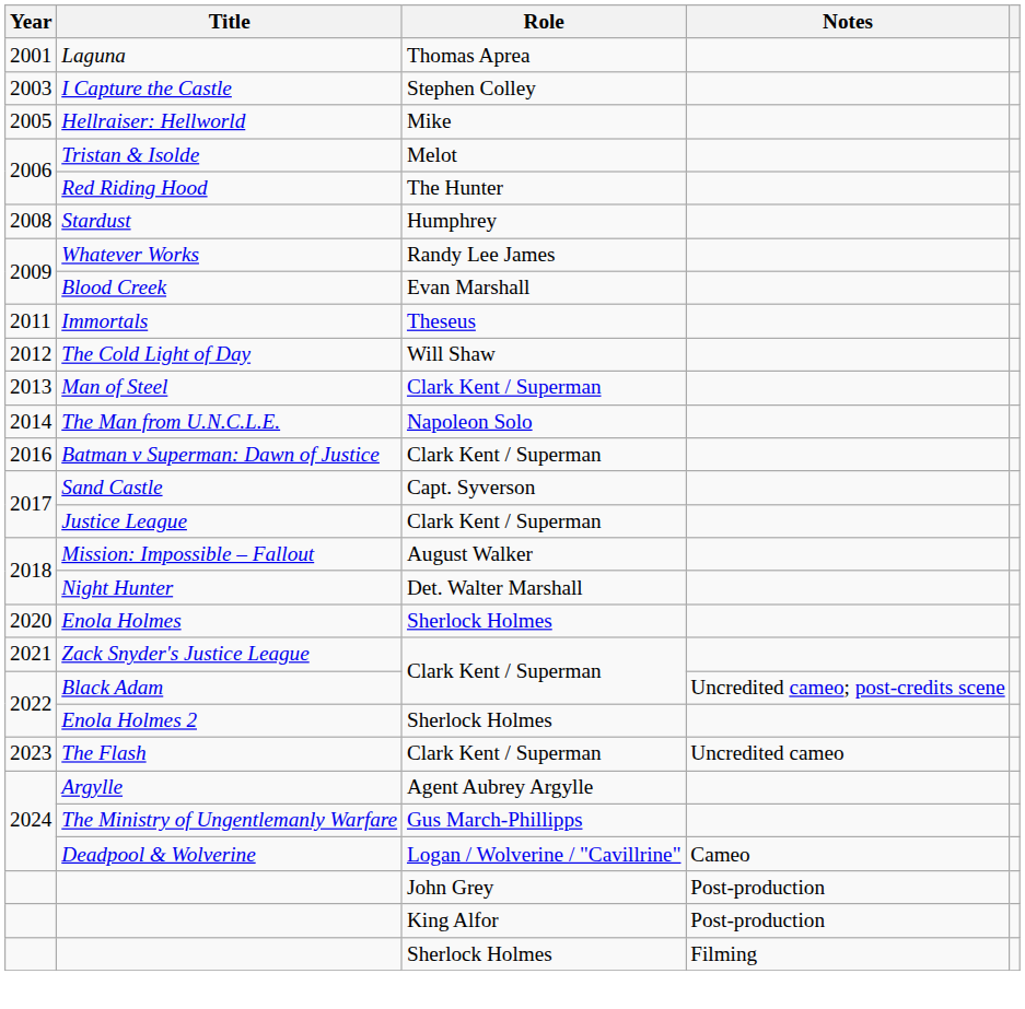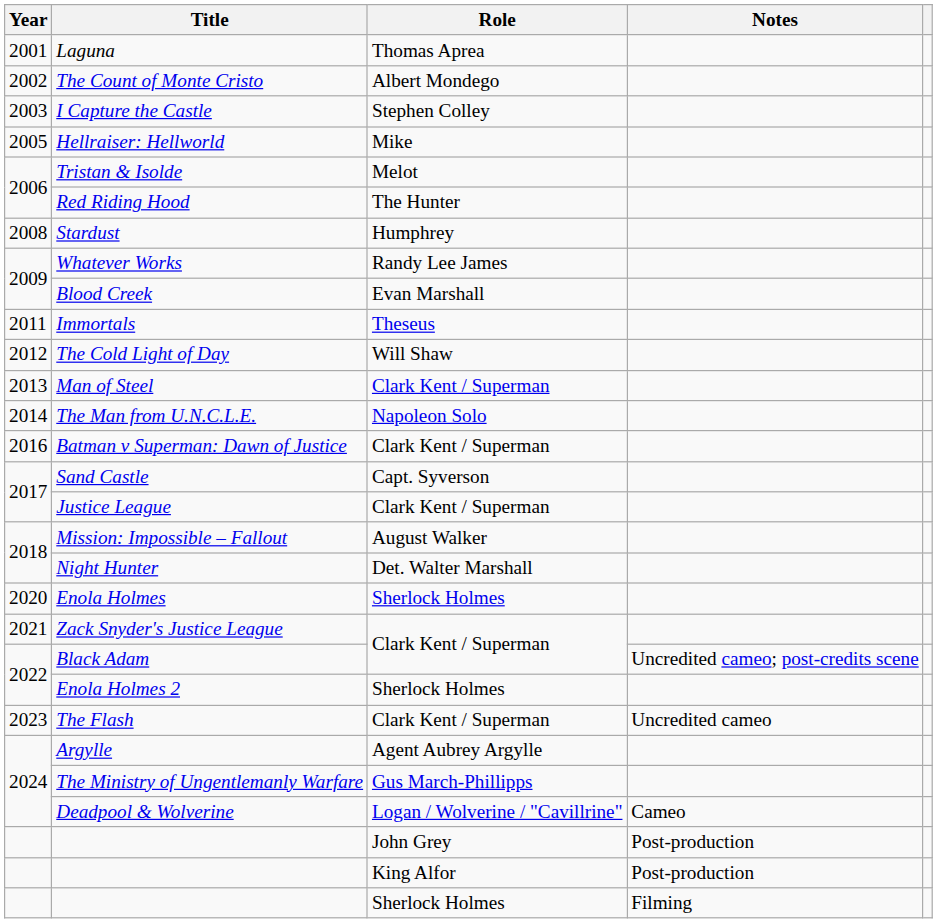 <table class="wikitable sortable">
 <tr>
 <th>Year</th>
 <th>Title</th>
 <th>Role</th>
 <th class="unsortable">Notes</th>
 <th class="unsortable"></th>
 </tr>
 <tr>
 <td>2001</td>
 <td><em>Laguna</em></td>
 <td>Thomas Aprea</td>
+<td></td>
+<td></td>
+</tr>
+<tr>
+<td>2002</td>
+<td data-sort-value="Count of Monte Cristo, The"><em><a href='#'>The Count of Monte Cristo</a></em></td>
+<td>Albert Mondego</td>
 <td></td>
 <td></td>
 </tr>
 <tr>
 <td>2003</td>
 <td><em><a href='#'>I Capture the Castle</a></em></td>
 <td>Stephen Colley</td>
 <td></td>
 <td></td>
 </tr>
 <tr>
 <td>2005</td>
 <td><em><a href='#'>Hellraiser: Hellworld</a></em></td>
 <td>Mike</td>
 <td></td>
 <td></td>
 </tr>
 <tr>
 <td rowspan="2">2006</td>
 <td><em><a href='#'>Tristan & Isolde</a></em></td>
 <td>Melot</td>
 <td></td>
 <td></td>
 </tr>
 <tr>
 <td><em><a href='#'>Red Riding Hood</a></em></td>
 <td>The Hunter</td>
 <td></td>
 <td></td>
 </tr>
 <tr>
 <td>2008</td>
 <td><em><a href='#'>Stardust</a></em></td>
 <td>Humphrey</td>
 <td></td>
 <td></td>
 </tr>
 <tr>
 <td rowspan="2">2009</td>
 <td><em><a href='#'>Whatever Works</a></em></td>
 <td>Randy Lee James</td>
 <td></td>
 <td></td>
 </tr>
 <tr>
 <td><em><a href='#'>Blood Creek</a></em></td>
 <td>Evan Marshall</td>
 <td></td>
 <td></td>
 </tr>
 <tr>
 <td>2011</td>
 <td><em><a href='#'>Immortals</a></em></td>
 <td><a href='#'>Theseus</a></td>
 <td></td>
 <td></td>
 </tr>
 <tr>
 <td>2012</td>
 <td data-sort-value="Cold Light of Day, The"><em><a href='#'>The Cold Light of Day</a></em></td>
 <td>Will Shaw</td>
 <td></td>
 <td></td>
 </tr>
 <tr>
 <td>2013</td>
 <td><em><a href='#'>Man of Steel</a></em></td>
 <td><a href='#'>Clark Kent / Superman</a></td>
 <td></td>
 <td></td>
 </tr>
 <tr>
 <td>2014</td>
 <td data-sort-value="Man from U.N.C.L.E., The"><em><a href='#'>The Man from U.N.C.L.E.</a></em></td>
 <td><a href='#'>Napoleon Solo</a></td>
 <td></td>
 <td></td>
 </tr>
 <tr>
 <td>2016</td>
 <td><em><a href='#'>Batman v Superman: Dawn of Justice</a></em></td>
 <td>Clark Kent / Superman</td>
 <td></td>
 <td></td>
 </tr>
 <tr>
 <td rowspan="2">2017</td>
 <td><em><a href='#'>Sand Castle</a></em></td>
 <td>Capt. Syverson</td>
 <td></td>
 <td></td>
 </tr>
 <tr>
 <td><em><a href='#'>Justice League</a></em></td>
 <td>Clark Kent / Superman</td>
 <td></td>
 <td></td>
 </tr>
 <tr>
 <td rowspan="2">2018</td>
 <td><em><a href='#'>Mission: Impossible – Fallout</a></em></td>
 <td>August Walker</td>
 <td></td>
 <td></td>
 </tr>
 <tr>
 <td><em><a href='#'>Night Hunter</a></em></td>
 <td>Det. Walter Marshall</td>
 <td></td>
 <td></td>
 </tr>
 <tr>
 <td>2020</td>
 <td><em><a href='#'>Enola Holmes</a></em></td>
 <td><a href='#'>Sherlock Holmes</a></td>
 <td></td>
 <td></td>
 </tr>
 <tr>
 <td>2021</td>
 <td><em><a href='#'>Zack Snyder's Justice League</a></em></td>
 <td rowspan="2">Clark Kent / Superman</td>
 <td></td>
 <td></td>
 </tr>
 <tr>
 <td rowspan="2">2022</td>
 <td><em><a href='#'>Black Adam</a></em></td>
 <td>Uncredited <a href='#'>cameo</a>; <a href='#'>post-credits scene</a></td>
 <td></td>
 </tr>
 <tr>
 <td><em><a href='#'>Enola Holmes 2</a></em></td>
 <td>Sherlock Holmes</td>
 <td></td>
 <td></td>
 </tr>
 <tr>
 <td>2023</td>
 <td><em><a href='#'>The Flash</a></em></td>
 <td>Clark Kent / Superman</td>
 <td>Uncredited cameo </td>
 <td></td>
 </tr>
 <tr>
 <td rowspan="3">2024</td>
 <td><em><a href='#'>Argylle</a></em></td>
 <td>Agent Aubrey Argylle</td>
 <td></td>
 <td></td>
 </tr>
 <tr>
 <td><em><a href='#'>The Ministry of Ungentlemanly Warfare</a></em></td>
 <td><a href='#'>Gus March-Phillipps</a></td>
 <td></td>
 <td></td>
 </tr>
 <tr>
 <td><em><a href='#'>Deadpool & Wolverine</a></em></td>
 <td><a href='#'>Logan / Wolverine / "Cavillrine"</a></td>
 <td>Cameo</td>
 <td></td>
 </tr>
 <tr>
 <td></td>
 <td></td>
 <td>John Grey</td>
 <td>Post-production</td>
 <td></td>
 </tr>
 <tr>
 <td></td>
 <td></td>
 <td>King Alfor</td>
 <td>Post-production</td>
 <td></td>
 </tr>
 <tr>
 <td></td>
 <td></td>
 <td>Sherlock Holmes</td>
 <td>Filming</td>
 <td></td>
 </tr>
 </table>
